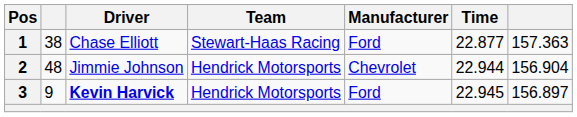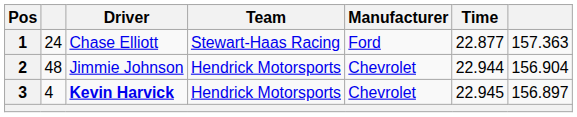 <table class="wikitable" style="font-size:95%">
 <tr>
 <th>Pos</th>
 <th></th>
 <th>Driver</th>
 <th>Team</th>
 <th>Manufacturer</th>
 <th>Time</th>
 <th></th>
 </tr>
 <tr>
 <th>1</th>
-<td>38</td>
+<td>24</td>
 <td><a href='#'>Chase Elliott</a></td>
 <td><a href='#'>Stewart-Haas Racing</a></td>
 <td><a href='#'>Ford</a></td>
 <td>22.877</td>
 <td>157.363</td>
 </tr>
 <tr>
 <th>2</th>
 <td>48</td>
 <td><a href='#'>Jimmie Johnson</a></td>
 <td><a href='#'>Hendrick Motorsports</a></td>
 <td><a href='#'>Chevrolet</a></td>
 <td>22.944</td>
 <td>156.904</td>
 </tr>
 <tr>
 <th>3</th>
-<td>9</td>
+<td>4</td>
 <td><strong><a href='#'>Kevin Harvick</a></strong></td>
 <td><a href='#'>Hendrick Motorsports</a></td>
-<td><a href='#'>Ford</a></td>
+<td><a href='#'>Chevrolet</a></td>
 <td>22.945</td>
 <td>156.897</td>
 </tr>
 <tr>
 <th colspan="7"></th>
 </tr>
 </table>
